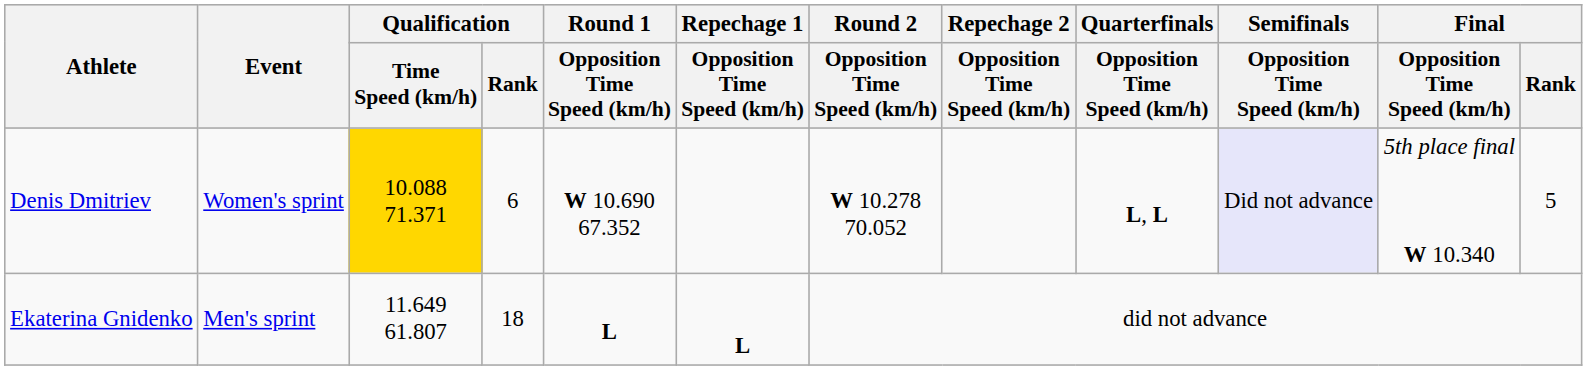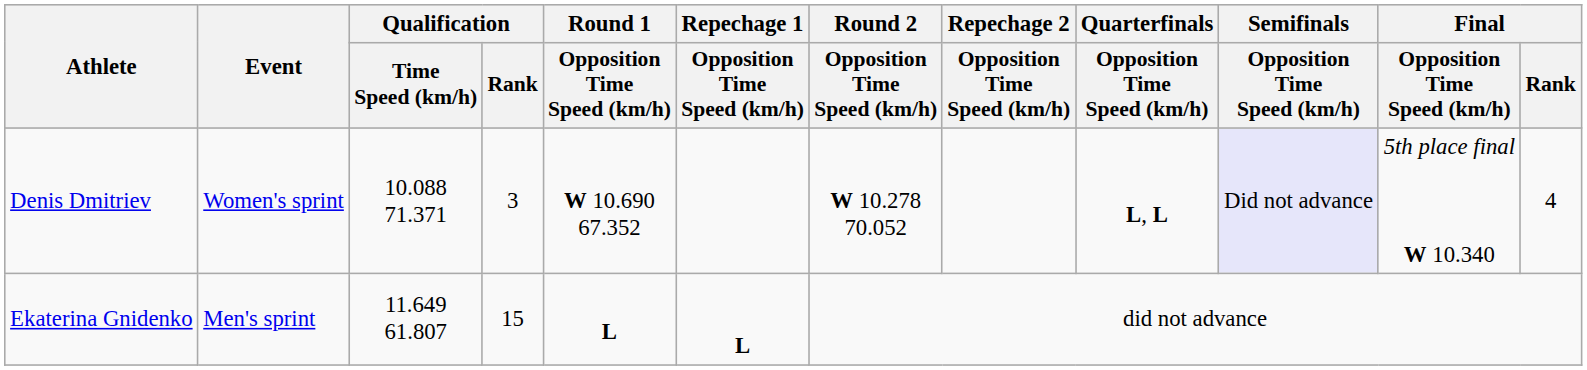 <table class="wikitable" style="font-size:90%">
 <tr>
 <th rowspan="2">Athlete</th>
 <th rowspan="2">Event</th>
 <th colspan=2>Qualification</th>
 <th>Round 1</th>
 <th>Repechage 1</th>
 <th>Round 2</th>
 <th>Repechage 2</th>
 <th>Quarterfinals</th>
 <th>Semifinals</th>
 <th colspan=2>Final</th>
 </tr>
 <tr style="font-size:95%">
 <th>Time<br>Speed (km/h)</th>
 <th>Rank</th>
 <th>Opposition<br>Time<br>Speed (km/h)</th>
 <th>Opposition<br>Time<br>Speed (km/h)</th>
 <th>Opposition<br>Time<br>Speed (km/h)</th>
 <th>Opposition<br>Time<br>Speed (km/h)</th>
 <th>Opposition<br>Time<br>Speed (km/h)</th>
 <th>Opposition<br>Time<br>Speed (km/h)</th>
 <th>Opposition<br>Time<br>Speed (km/h)</th>
 <th>Rank</th>
 </tr>
 <tr align=center>
 <td align=left><a href='#'>Denis Dmitriev</a></td>
 <td align=left><a href='#'>Women's sprint</a></td>
-<td style="background: gold;">10.088<br>71.371</td>
-<td>6</td>
+<td>10.088<br>71.371</td>
+<td>3</td>
 <td><br><strong>W</strong> 10.690<br>67.352</td>
 <td></td>
 <td><br><strong>W</strong> 10.278<br>70.052</td>
 <td></td>
 <td><br><strong>L</strong>, <strong>L</strong></td>
 <td style="background: lavender;">Did not advance</td>
 <td><em>5th place final</em><br><br><br><br><strong>W</strong> 10.340</td>
-<td>5</td>
+<td>4</td>
 </tr>
 <tr align=center>
 <td align=left><a href='#'>Ekaterina Gnidenko</a></td>
 <td align=left><a href='#'>Men's sprint</a></td>
 <td>11.649<br>61.807</td>
-<td>18</td>
+<td>15</td>
 <td><br><strong>L</strong></td>
 <td><br><br><strong>L</strong></td>
 <td colspan=6>did not advance</td>
 </tr>
 </table>
